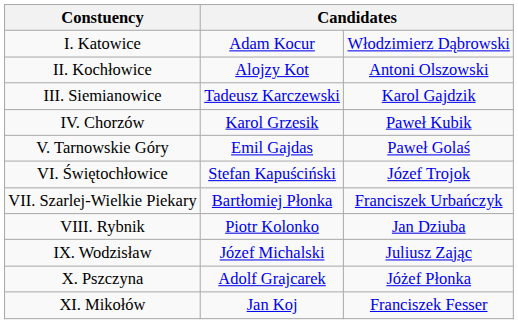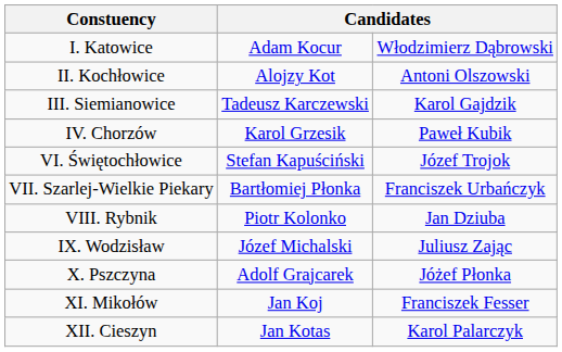 <table class="wikitable" style="text-align: center;">
 <tr>
 <th>Constuency</th>
 <th colspan=2>Candidates</th>
 </tr>
 <tr>
 <td>I. Katowice</td>
 <td><a href='#'>Adam Kocur</a></td>
 <td><a href='#'>Włodzimierz Dąbrowski</a></td>
 </tr>
 <tr>
 <td>II. Kochłowice</td>
 <td><a href='#'>Alojzy Kot</a></td>
 <td><a href='#'>Antoni Olszowski</a></td>
 </tr>
 <tr>
 <td>III. Siemianowice</td>
 <td><a href='#'>Tadeusz Karczewski</a></td>
 <td><a href='#'>Karol Gajdzik</a></td>
 </tr>
 <tr>
 <td>IV. Chorzów</td>
 <td><a href='#'>Karol Grzesik</a></td>
 <td><a href='#'>Paweł Kubik</a></td>
-</tr>
-<tr>
-<td>V. Tarnowskie Góry</td>
-<td><a href='#'>Emil Gajdas</a></td>
-<td><a href='#'>Paweł Golaś</a></td>
 </tr>
 <tr>
 <td>VI. Świętochłowice</td>
 <td><a href='#'>Stefan Kapuściński</a></td>
 <td><a href='#'>Józef Trojok</a></td>
 </tr>
 <tr>
 <td>VII. Szarlej-Wielkie Piekary</td>
 <td><a href='#'>Bartłomiej Płonka</a></td>
 <td><a href='#'>Franciszek Urbańczyk</a></td>
 </tr>
 <tr>
 <td>VIII. Rybnik</td>
 <td><a href='#'>Piotr Kolonko</a></td>
 <td><a href='#'>Jan Dziuba</a></td>
 </tr>
 <tr>
 <td>IX. Wodzisław</td>
 <td><a href='#'>Józef Michalski</a></td>
 <td><a href='#'>Juliusz Zając</a></td>
 </tr>
 <tr>
 <td>X. Pszczyna</td>
 <td><a href='#'>Adolf Grajcarek</a></td>
 <td><a href='#'>Jóżef Płonka</a></td>
 </tr>
 <tr>
 <td>XI. Mikołów</td>
 <td><a href='#'>Jan Koj</a></td>
 <td><a href='#'>Franciszek Fesser</a></td>
 </tr>
+<tr>
+<td>XII. Cieszyn</td>
+<td><a href='#'>Jan Kotas</a></td>
+<td><a href='#'>Karol Palarczyk</a></td>
+</tr>
 </table>
